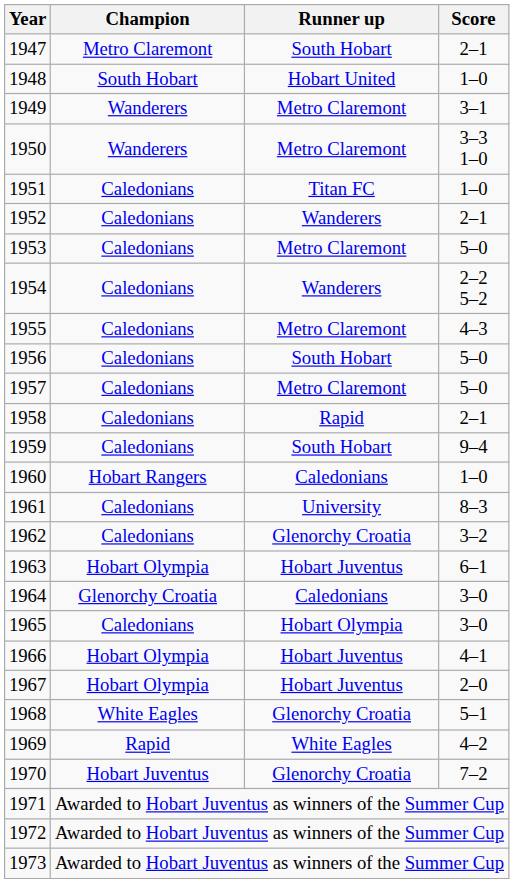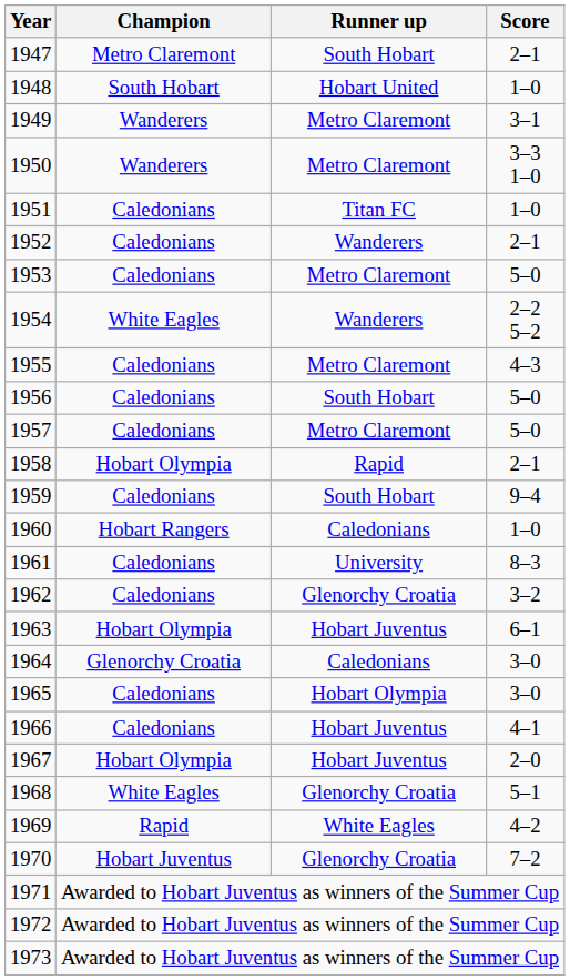 <table class="wikitable" style="text-align:center">
 <tr>
 <th>Year</th>
 <th>Champion</th>
 <th>Runner up</th>
 <th>Score</th>
 </tr>
 <tr>
 <td>1947</td>
 <td><a href='#'>Metro Claremont</a></td>
 <td><a href='#'>South Hobart</a></td>
 <td>2–1</td>
 </tr>
 <tr>
 <td>1948</td>
 <td><a href='#'>South Hobart</a></td>
 <td><a href='#'>Hobart United</a></td>
 <td>1–0</td>
 </tr>
 <tr>
 <td>1949</td>
 <td><a href='#'>Wanderers</a></td>
 <td><a href='#'>Metro Claremont</a></td>
 <td>3–1</td>
 </tr>
 <tr>
 <td>1950</td>
 <td><a href='#'>Wanderers</a></td>
 <td><a href='#'>Metro Claremont</a></td>
 <td>3–3<br>1–0</td>
 </tr>
 <tr>
 <td>1951</td>
 <td><a href='#'>Caledonians</a></td>
 <td><a href='#'>Titan FC</a></td>
 <td>1–0</td>
 </tr>
 <tr>
 <td>1952</td>
 <td><a href='#'>Caledonians</a></td>
 <td><a href='#'>Wanderers</a></td>
 <td>2–1</td>
 </tr>
 <tr>
 <td>1953</td>
 <td><a href='#'>Caledonians</a></td>
 <td><a href='#'>Metro Claremont</a></td>
 <td>5–0</td>
 </tr>
 <tr>
 <td>1954</td>
-<td><a href='#'>Caledonians</a></td>
+<td><a href='#'>White Eagles</a></td>
 <td><a href='#'>Wanderers</a></td>
 <td>2–2<br>5–2</td>
 </tr>
 <tr>
 <td>1955</td>
 <td><a href='#'>Caledonians</a></td>
 <td><a href='#'>Metro Claremont</a></td>
 <td>4–3</td>
 </tr>
 <tr>
 <td>1956</td>
 <td><a href='#'>Caledonians</a></td>
 <td><a href='#'>South Hobart</a></td>
 <td>5–0</td>
 </tr>
 <tr>
 <td>1957</td>
 <td><a href='#'>Caledonians</a></td>
 <td><a href='#'>Metro Claremont</a></td>
 <td>5–0</td>
 </tr>
 <tr>
 <td>1958</td>
-<td><a href='#'>Caledonians</a></td>
+<td><a href='#'>Hobart Olympia</a></td>
 <td><a href='#'>Rapid</a></td>
 <td>2–1</td>
 </tr>
 <tr>
 <td>1959</td>
 <td><a href='#'>Caledonians</a></td>
 <td><a href='#'>South Hobart</a></td>
 <td>9–4</td>
 </tr>
 <tr>
 <td>1960</td>
 <td><a href='#'>Hobart Rangers</a></td>
 <td><a href='#'>Caledonians</a></td>
 <td>1–0</td>
 </tr>
 <tr>
 <td>1961</td>
 <td><a href='#'>Caledonians</a></td>
 <td><a href='#'>University</a></td>
 <td>8–3</td>
 </tr>
 <tr>
 <td>1962</td>
 <td><a href='#'>Caledonians</a></td>
 <td><a href='#'>Glenorchy Croatia</a></td>
 <td>3–2</td>
 </tr>
 <tr>
 <td>1963</td>
 <td><a href='#'>Hobart Olympia</a></td>
 <td><a href='#'>Hobart Juventus</a></td>
 <td>6–1</td>
 </tr>
 <tr>
 <td>1964</td>
 <td><a href='#'>Glenorchy Croatia</a></td>
 <td><a href='#'>Caledonians</a></td>
 <td>3–0</td>
 </tr>
 <tr>
 <td>1965</td>
 <td><a href='#'>Caledonians</a></td>
 <td><a href='#'>Hobart Olympia</a></td>
 <td>3–0</td>
 </tr>
 <tr>
 <td>1966</td>
-<td><a href='#'>Hobart Olympia</a></td>
+<td><a href='#'>Caledonians</a></td>
 <td><a href='#'>Hobart Juventus</a></td>
 <td>4–1</td>
 </tr>
 <tr>
 <td>1967</td>
 <td><a href='#'>Hobart Olympia</a></td>
 <td><a href='#'>Hobart Juventus</a></td>
 <td>2–0</td>
 </tr>
 <tr>
 <td>1968</td>
 <td><a href='#'>White Eagles</a></td>
 <td><a href='#'>Glenorchy Croatia</a></td>
 <td>5–1</td>
 </tr>
 <tr>
 <td>1969</td>
 <td><a href='#'>Rapid</a></td>
 <td><a href='#'>White Eagles</a></td>
 <td>4–2</td>
 </tr>
 <tr>
 <td>1970</td>
 <td><a href='#'>Hobart Juventus</a></td>
 <td><a href='#'>Glenorchy Croatia</a></td>
 <td>7–2</td>
 </tr>
 <tr>
 <td>1971</td>
 <td colspan=3>Awarded to <a href='#'>Hobart Juventus</a> as winners of the <a href='#'>Summer Cup</a></td>
 </tr>
 <tr>
 <td>1972</td>
 <td colspan=3>Awarded to <a href='#'>Hobart Juventus</a> as winners of the <a href='#'>Summer Cup</a></td>
 </tr>
 <tr>
 <td>1973</td>
 <td colspan=3>Awarded to <a href='#'>Hobart Juventus</a> as winners of the <a href='#'>Summer Cup</a></td>
 </tr>
 </table>
